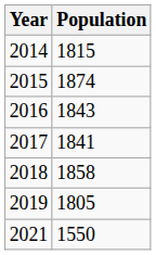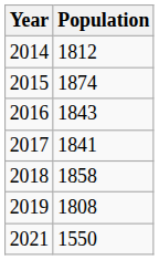 <table class="wikitable">
 <tr>
 <th>Year</th>
 <th>Population</th>
 </tr>
 <tr>
 <td>2014</td>
-<td>1815</td>
+<td>1812</td>
 </tr>
 <tr>
 <td>2015</td>
 <td>1874</td>
 </tr>
 <tr>
 <td>2016</td>
 <td>1843</td>
 </tr>
 <tr>
 <td>2017</td>
 <td>1841</td>
 </tr>
 <tr>
 <td>2018</td>
 <td>1858</td>
 </tr>
 <tr>
 <td>2019</td>
-<td>1805</td>
+<td>1808</td>
 </tr>
 <tr>
 <td>2021</td>
 <td>1550</td>
 </tr>
 </table>
